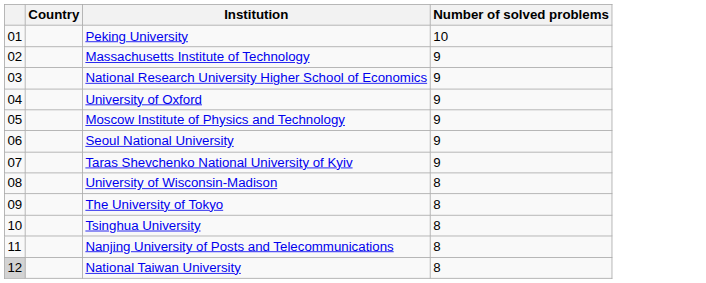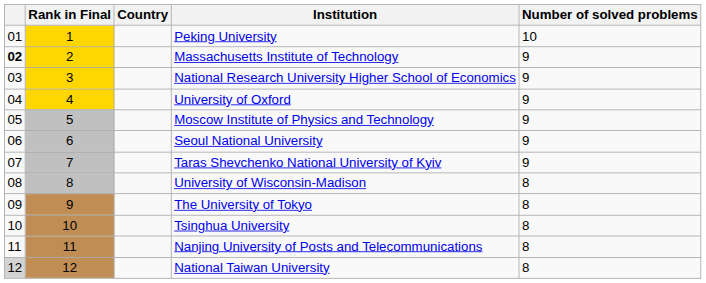 <table class="wikitable sortable">
 <tr>
 <th></th>
+<th>Rank in Final</th>
 <th>Country</th>
 <th>Institution</th>
 <th>Number of solved problems</th>
 </tr>
 <tr>
 <td>01</td>
+<td style="text-align:center; background:gold;">1</td>
 <td></td>
 <td><a href='#'>Peking University</a></td>
 <td>10</td>
 </tr>
 <tr>
-<td>02</td>
+<td><strong>02</strong></td>
+<td style="text-align:center; background:gold;">2</td>
 <td></td>
 <td><a href='#'>Massachusetts Institute of Technology</a></td>
 <td>9</td>
 </tr>
 <tr>
 <td>03</td>
+<td style="text-align:center; background:gold;">3</td>
 <td></td>
 <td><a href='#'>National Research University Higher School of Economics</a></td>
 <td>9</td>
 </tr>
 <tr>
 <td>04</td>
+<td style="text-align:center; background:gold;">4</td>
 <td></td>
 <td><a href='#'>University of Oxford</a></td>
 <td>9</td>
 </tr>
 <tr>
 <td>05</td>
+<td style="text-align:center; background:silver;">5</td>
 <td></td>
 <td><a href='#'>Moscow Institute of Physics and Technology</a></td>
 <td>9</td>
 </tr>
 <tr>
 <td>06</td>
+<td style="text-align:center; background:silver;">6</td>
 <td></td>
 <td><a href='#'>Seoul National University</a></td>
 <td>9</td>
 </tr>
 <tr>
 <td>07</td>
+<td style="text-align:center; background:silver;">7</td>
 <td></td>
 <td><a href='#'>Taras Shevchenko National University of Kyiv</a></td>
 <td>9</td>
 </tr>
 <tr>
 <td>08</td>
+<td style="text-align:center; background:silver;">8</td>
 <td></td>
 <td><a href='#'>University of Wisconsin-Madison</a></td>
 <td>8</td>
 </tr>
 <tr>
 <td>09</td>
+<td style="text-align:center; background:#c08e55;">9</td>
 <td></td>
 <td><a href='#'>The University of Tokyo</a></td>
 <td>8</td>
 </tr>
 <tr>
 <td>10</td>
+<td style="text-align:center; background:#c08e55;">10</td>
 <td></td>
 <td><a href='#'>Tsinghua University</a></td>
 <td>8</td>
 </tr>
 <tr>
 <td>11</td>
+<td style="text-align:center; background:#c08e55;">11</td>
 <td></td>
 <td><a href='#'>Nanjing University of Posts and Telecommunications</a></td>
 <td>8</td>
 </tr>
 <tr>
 <td style="background: lightgrey;">12</td>
+<td style="text-align:center; background:#c08e55;">12</td>
 <td></td>
 <td><a href='#'>National Taiwan University</a></td>
 <td>8</td>
 </tr>
 </table>
